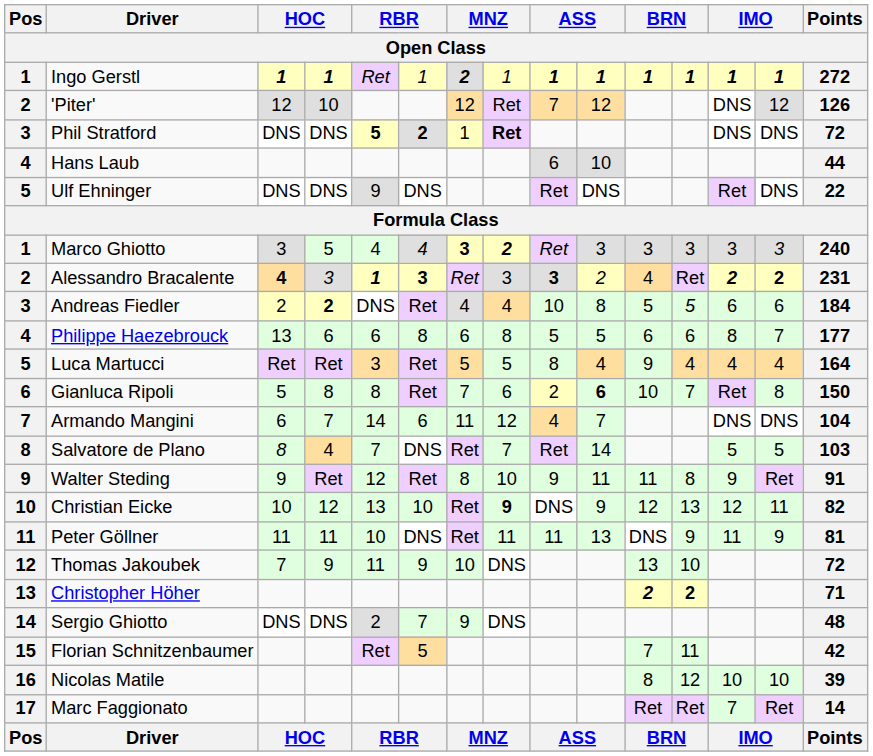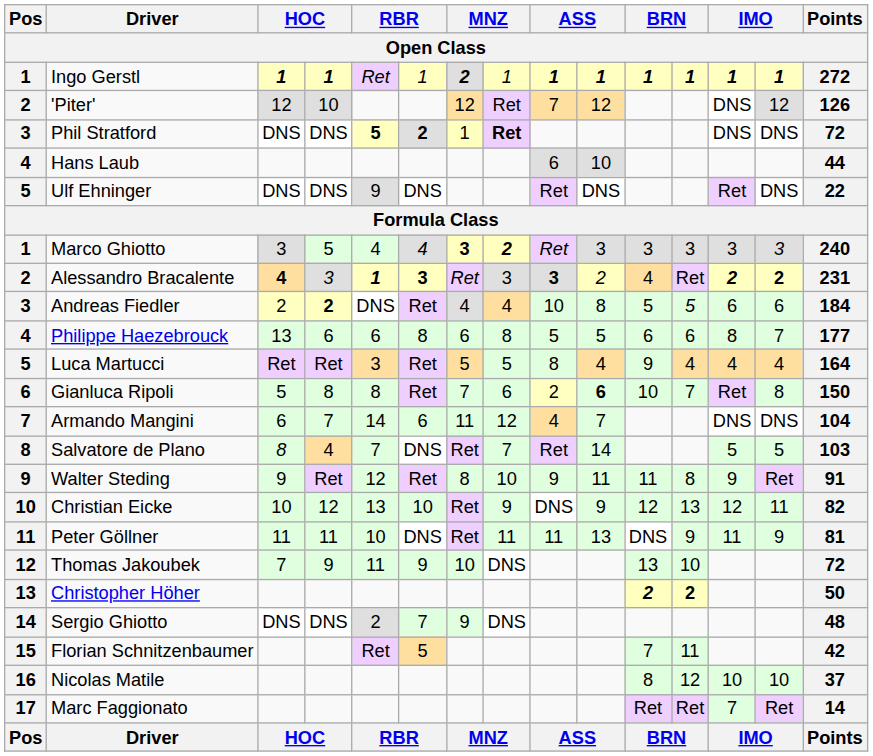 <table class="wikitable" style="font-size: 85%; text-align: center;">
 <tr valign="top">
 <th valign=middle>Pos</th>
 <th valign=middle>Driver</th>
 <th colspan=2><a href='#'>HOC</a><br></th>
 <th colspan=2><a href='#'>RBR</a><br></th>
 <th colspan=2><a href='#'>MNZ</a><br></th>
 <th colspan=2><a href='#'>ASS</a><br></th>
 <th colspan=2><a href='#'>BRN</a><br></th>
 <th colspan=2><a href='#'>IMO</a><br></th>
 <th valign=middle>Points</th>
 </tr>
 <tr>
 <th colspan=15>Open Class</th>
 </tr>
 <tr>
 <th>1</th>
 <td align=left> Ingo Gerstl</td>
 <td style="background:#FFFFBF;"><strong><em>1</em></strong></td>
 <td style="background:#FFFFBF;"><strong><em>1</em></strong></td>
 <td style="background:#EFCFFF;"><em>Ret</em></td>
 <td style="background:#FFFFBF;"><em>1</em></td>
 <td style="background:#DFDFDF;"><strong><em>2</em></strong></td>
 <td style="background:#FFFFBF;"><em>1</em></td>
 <td style="background:#FFFFBF;"><strong><em>1</em></strong></td>
 <td style="background:#FFFFBF;"><strong><em>1</em></strong></td>
 <td style="background:#FFFFBF;"><strong><em>1</em></strong></td>
 <td style="background:#FFFFBF;"><strong><em>1</em></strong></td>
 <td style="background:#FFFFBF;"><strong><em>1</em></strong></td>
 <td style="background:#FFFFBF;"><strong><em>1</em></strong></td>
 <th>272</th>
 </tr>
 <tr>
 <th>2</th>
 <td align=left> 'Piter'</td>
 <td style="background:#DFDFDF;">12</td>
 <td style="background:#DFDFDF;">10</td>
 <td></td>
 <td></td>
 <td style="background:#FFDF9F;">12</td>
 <td style="background:#EFCFFF;">Ret</td>
 <td style="background:#FFDF9F;">7</td>
 <td style="background:#FFDF9F;">12</td>
 <td></td>
 <td></td>
 <td style="background:#FFFFFF;">DNS</td>
 <td style="background:#DFDFDF;">12</td>
 <th>126</th>
 </tr>
 <tr>
 <th>3</th>
 <td align=left> Phil Stratford</td>
 <td style="background:#FFFFFF;">DNS</td>
 <td style="background:#FFFFFF;">DNS</td>
 <td style="background:#FFFFBF;"><strong>5</strong></td>
 <td style="background:#DFDFDF;"><strong>2</strong></td>
 <td style="background:#FFFFBF;">1</td>
 <td style="background:#EFCFFF;"><strong>Ret</strong></td>
 <td></td>
 <td></td>
 <td></td>
 <td></td>
 <td style="background:#FFFFFF;">DNS</td>
 <td style="background:#FFFFFF;">DNS</td>
 <th>72</th>
 </tr>
 <tr>
 <th>4</th>
 <td align=left> Hans Laub</td>
 <td></td>
 <td></td>
 <td></td>
 <td></td>
 <td></td>
 <td></td>
 <td style="background:#DFDFDF;">6</td>
 <td style="background:#DFDFDF;">10</td>
 <td></td>
 <td></td>
 <td></td>
 <td></td>
 <th>44</th>
 </tr>
 <tr>
 <th>5</th>
 <td align=left> Ulf Ehninger</td>
 <td style="background:#FFFFFF;">DNS</td>
 <td style="background:#FFFFFF;">DNS</td>
 <td style="background:#DFDFDF;">9</td>
 <td style="background:#FFFFFF;">DNS</td>
 <td></td>
 <td></td>
 <td style="background:#EFCFFF;">Ret</td>
 <td style="background:#FFFFFF;">DNS</td>
 <td></td>
 <td></td>
 <td style="background:#EFCFFF;">Ret</td>
 <td style="background:#FFFFFF;">DNS</td>
 <th>22</th>
 </tr>
 <tr>
 <th colspan=15>Formula Class</th>
 </tr>
 <tr>
 <th>1</th>
 <td align=left> Marco Ghiotto</td>
 <td style="background:#DFDFDF;">3</td>
 <td style="background:#DFFFDF;">5</td>
 <td style="background:#DFFFDF;">4</td>
 <td style="background:#DFDFDF;"><em>4</em></td>
 <td style="background:#FFFFBF;"><strong>3</strong></td>
 <td style="background:#FFFFBF;"><strong><em>2</em></strong></td>
 <td style="background:#EFCFFF;"><em>Ret</em></td>
 <td style="background:#DFDFDF;">3</td>
 <td style="background:#DFDFDF;">3</td>
 <td style="background:#DFDFDF;">3</td>
 <td style="background:#DFDFDF;">3</td>
 <td style="background:#DFDFDF;"><em>3</em></td>
 <th>240</th>
 </tr>
 <tr>
 <th>2</th>
 <td align=left> Alessandro Bracalente</td>
 <td style="background:#FFDF9F;"><strong>4</strong></td>
 <td style="background:#DFDFDF;"><em>3</em></td>
 <td style="background:#FFFFBF;"><strong><em>1</em></strong></td>
 <td style="background:#FFFFBF;"><strong>3</strong></td>
 <td style="background:#EFCFFF;"><em>Ret</em></td>
 <td style="background:#DFDFDF;">3</td>
 <td style="background:#DFDFDF;"><strong>3</strong></td>
 <td style="background:#FFFFBF;"><em>2</em></td>
 <td style="background:#FFDF9F;">4</td>
 <td style="background:#EFCFFF;">Ret</td>
 <td style="background:#FFFFBF;"><strong><em>2</em></strong></td>
 <td style="background:#FFFFBF;"><strong>2</strong></td>
 <th>231</th>
 </tr>
 <tr>
 <th>3</th>
 <td align=left> Andreas Fiedler</td>
 <td style="background:#FFFFBF;">2</td>
 <td style="background:#FFFFBF;"><strong>2</strong></td>
 <td style="background:#FFFFFF;">DNS</td>
 <td style="background:#EFCFFF;">Ret</td>
 <td style="background:#DFDFDF;">4</td>
 <td style="background:#FFDF9F;">4</td>
 <td style="background:#DFFFDF;">10</td>
 <td style="background:#DFFFDF;">8</td>
 <td style="background:#DFFFDF;">5</td>
 <td style="background:#DFFFDF;"><em>5</em></td>
 <td style="background:#DFFFDF;">6</td>
 <td style="background:#DFFFDF;">6</td>
 <th>184</th>
 </tr>
 <tr>
 <th>4</th>
 <td align=left> <a href='#'>Philippe Haezebrouck</a></td>
 <td style="background:#DFFFDF;">13</td>
 <td style="background:#DFFFDF;">6</td>
 <td style="background:#DFFFDF;">6</td>
 <td style="background:#DFFFDF;">8</td>
 <td style="background:#DFFFDF;">6</td>
 <td style="background:#DFFFDF;">8</td>
 <td style="background:#DFFFDF;">5</td>
 <td style="background:#DFFFDF;">5</td>
 <td style="background:#DFFFDF;">6</td>
 <td style="background:#DFFFDF;">6</td>
 <td style="background:#DFFFDF;">8</td>
 <td style="background:#DFFFDF;">7</td>
 <th>177</th>
 </tr>
 <tr>
 <th>5</th>
 <td align=left> Luca Martucci</td>
 <td style="background:#EFCFFF;">Ret</td>
 <td style="background:#EFCFFF;">Ret</td>
 <td style="background:#FFDF9F;">3</td>
 <td style="background:#EFCFFF;">Ret</td>
 <td style="background:#FFDF9F;">5</td>
 <td style="background:#DFFFDF;">5</td>
 <td style="background:#DFFFDF;">8</td>
 <td style="background:#FFDF9F;">4</td>
 <td style="background:#DFFFDF;">9</td>
 <td style="background:#FFDF9F;">4</td>
 <td style="background:#FFDF9F;">4</td>
 <td style="background:#FFDF9F;">4</td>
 <th>164</th>
 </tr>
 <tr>
 <th>6</th>
 <td align=left> Gianluca Ripoli</td>
 <td style="background:#DFFFDF;">5</td>
 <td style="background:#DFFFDF;">8</td>
 <td style="background:#DFFFDF;">8</td>
 <td style="background:#EFCFFF;">Ret</td>
 <td style="background:#DFFFDF;">7</td>
 <td style="background:#DFFFDF;">6</td>
 <td style="background:#FFFFBF;">2</td>
 <td style="background:#DFFFDF;"><strong>6</strong></td>
 <td style="background:#DFFFDF;">10</td>
 <td style="background:#DFFFDF;">7</td>
 <td style="background:#EFCFFF;">Ret</td>
 <td style="background:#DFFFDF;">8</td>
 <th>150</th>
 </tr>
 <tr>
 <th>7</th>
 <td align=left> Armando Mangini</td>
 <td style="background:#DFFFDF;">6</td>
 <td style="background:#DFFFDF;">7</td>
 <td style="background:#DFFFDF;">14</td>
 <td style="background:#DFFFDF;">6</td>
 <td style="background:#DFFFDF;">11</td>
 <td style="background:#DFFFDF;">12</td>
 <td style="background:#FFDF9F;">4</td>
 <td style="background:#DFFFDF;">7</td>
 <td></td>
 <td></td>
 <td style="background:#FFFFFF;">DNS</td>
 <td style="background:#FFFFFF;">DNS</td>
 <th>104</th>
 </tr>
 <tr>
 <th>8</th>
 <td align=left> Salvatore de Plano</td>
 <td style="background:#DFFFDF;"><em>8</em></td>
 <td style="background:#FFDF9F;">4</td>
 <td style="background:#DFFFDF;">7</td>
 <td style="background:#FFFFFF;">DNS</td>
 <td style="background:#EFCFFF;">Ret</td>
 <td style="background:#DFFFDF;">7</td>
 <td style="background:#EFCFFF;">Ret</td>
 <td style="background:#DFFFDF;">14</td>
 <td></td>
 <td></td>
 <td style="background:#DFFFDF;">5</td>
 <td style="background:#DFFFDF;">5</td>
 <th>103</th>
 </tr>
 <tr>
 <th>9</th>
 <td align=left> Walter Steding</td>
 <td style="background:#DFFFDF;">9</td>
 <td style="background:#EFCFFF;">Ret</td>
 <td style="background:#DFFFDF;">12</td>
 <td style="background:#EFCFFF;">Ret</td>
 <td style="background:#DFFFDF;">8</td>
 <td style="background:#DFFFDF;">10</td>
 <td style="background:#DFFFDF;">9</td>
 <td style="background:#DFFFDF;">11</td>
 <td style="background:#DFFFDF;">11</td>
 <td style="background:#DFFFDF;">8</td>
 <td style="background:#DFFFDF;">9</td>
 <td style="background:#EFCFFF;">Ret</td>
 <th>91</th>
 </tr>
 <tr>
 <th>10</th>
 <td align=left> Christian Eicke</td>
 <td style="background:#DFFFDF;">10</td>
 <td style="background:#DFFFDF;">12</td>
 <td style="background:#DFFFDF;">13</td>
 <td style="background:#DFFFDF;">10</td>
 <td style="background:#EFCFFF;">Ret</td>
-<td style="background:#DFFFDF;"><strong>9</strong></td>
+<td style="background:#DFFFDF;">9</td>
 <td style="background:#FFFFFF;">DNS</td>
 <td style="background:#DFFFDF;">9</td>
 <td style="background:#DFFFDF;">12</td>
 <td style="background:#DFFFDF;">13</td>
 <td style="background:#DFFFDF;">12</td>
 <td style="background:#DFFFDF;">11</td>
 <th>82</th>
 </tr>
 <tr>
 <th>11</th>
 <td align=left> Peter Göllner</td>
 <td style="background:#DFFFDF;">11</td>
 <td style="background:#DFFFDF;">11</td>
 <td style="background:#DFFFDF;">10</td>
 <td style="background:#FFFFFF;">DNS</td>
 <td style="background:#EFCFFF;">Ret</td>
 <td style="background:#DFFFDF;">11</td>
 <td style="background:#DFFFDF;">11</td>
 <td style="background:#DFFFDF;">13</td>
 <td style="background:#FFFFFF;">DNS</td>
 <td style="background:#DFFFDF;">9</td>
 <td style="background:#DFFFDF;">11</td>
 <td style="background:#DFFFDF;">9</td>
 <th>81</th>
 </tr>
 <tr>
 <th>12</th>
 <td align=left> Thomas Jakoubek</td>
 <td style="background:#DFFFDF;">7</td>
 <td style="background:#DFFFDF;">9</td>
 <td style="background:#DFFFDF;">11</td>
 <td style="background:#DFFFDF;">9</td>
 <td style="background:#DFFFDF;">10</td>
 <td style="background:#FFFFFF;">DNS</td>
 <td></td>
 <td></td>
 <td style="background:#DFFFDF;">13</td>
 <td style="background:#DFFFDF;">10</td>
 <td></td>
 <td></td>
 <th>72</th>
 </tr>
 <tr>
 <th>13</th>
 <td align=left> <a href='#'>Christopher Höher</a></td>
 <td></td>
 <td></td>
 <td></td>
 <td></td>
 <td></td>
 <td></td>
 <td></td>
 <td></td>
 <td style="background:#FFFFBF;"><strong><em>2</em></strong></td>
 <td style="background:#FFFFBF;"><strong>2</strong></td>
 <td></td>
 <td></td>
-<th>71</th>
+<th>50</th>
 </tr>
 <tr>
 <th>14</th>
 <td align=left> Sergio Ghiotto</td>
 <td style="background:#FFFFFF;">DNS</td>
 <td style="background:#FFFFFF;">DNS</td>
 <td style="background:#DFDFDF;">2</td>
 <td style="background:#DFFFDF;">7</td>
 <td style="background:#DFFFDF;">9</td>
 <td style="background:#FFFFFF;">DNS</td>
 <td></td>
 <td></td>
 <td></td>
 <td></td>
 <td></td>
 <td></td>
 <th>48</th>
 </tr>
 <tr>
 <th>15</th>
 <td align=left> Florian Schnitzenbaumer</td>
 <td></td>
 <td></td>
 <td style="background:#EFCFFF;">Ret</td>
 <td style="background:#FFDF9F;">5</td>
 <td></td>
 <td></td>
 <td></td>
 <td></td>
 <td style="background:#DFFFDF;">7</td>
 <td style="background:#DFFFDF;">11</td>
 <td></td>
 <td></td>
 <th>42</th>
 </tr>
 <tr>
 <th>16</th>
 <td align=left> Nicolas Matile</td>
 <td></td>
 <td></td>
 <td></td>
 <td></td>
 <td></td>
 <td></td>
 <td></td>
 <td></td>
 <td style="background:#DFFFDF;">8</td>
 <td style="background:#DFFFDF;">12</td>
 <td style="background:#DFFFDF;">10</td>
 <td style="background:#DFFFDF;">10</td>
-<th>39</th>
+<th>37</th>
 </tr>
 <tr>
 <th>17</th>
 <td align=left> Marc Faggionato</td>
 <td></td>
 <td></td>
 <td></td>
 <td></td>
 <td></td>
 <td></td>
 <td></td>
 <td></td>
 <td style="background:#EFCFFF;">Ret</td>
 <td style="background:#EFCFFF;">Ret</td>
 <td style="background:#DFFFDF;">7</td>
 <td style="background:#EFCFFF;">Ret</td>
 <th>14</th>
 </tr>
 <tr>
 <th valign=middle>Pos</th>
 <th valign=middle>Driver</th>
 <th colspan=2><a href='#'>HOC</a><br></th>
 <th colspan=2><a href='#'>RBR</a><br></th>
 <th colspan=2><a href='#'>MNZ</a><br></th>
 <th colspan=2><a href='#'>ASS</a><br></th>
 <th colspan=2><a href='#'>BRN</a><br></th>
 <th colspan=2><a href='#'>IMO</a><br></th>
 <th valign=middle>Points</th>
 </tr>
 </table>
